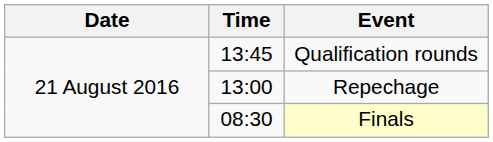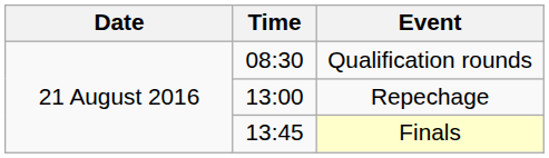 <table class="wikitable" style="text-align:center;">
 <tr>
 <th width=150>Date</th>
 <th width=50>Time</th>
 <th width=150>Event</th>
 </tr>
 <tr>
 <td rowspan=3>21 August 2016</td>
-<td>13:45</td>
+<td>08:30</td>
 <td>Qualification rounds</td>
 </tr>
 <tr>
 <td>13:00</td>
 <td>Repechage</td>
 </tr>
 <tr>
-<td>08:30</td>
+<td>13:45</td>
 <td bgcolor=ffffcc>Finals</td>
 </tr>
 </table>
